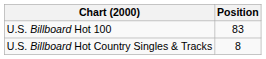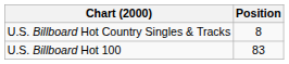 <table class="wikitable sortable">
 <tr>
 <th align="left">Chart (2000)</th>
 <th align="center">Position</th>
 </tr>
 <tr>
+<td>U.S. <em>Billboard</em> Hot Country Singles & Tracks</td>
+<td align="center">8</td>
+</tr>
+<tr>
 <td>U.S. <em>Billboard</em> Hot 100</td>
 <td align="center">83</td>
 </tr>
-<tr>
-<td>U.S. <em>Billboard</em> Hot Country Singles & Tracks</td>
-<td align="center">8</td>
-</tr>
 </table>
